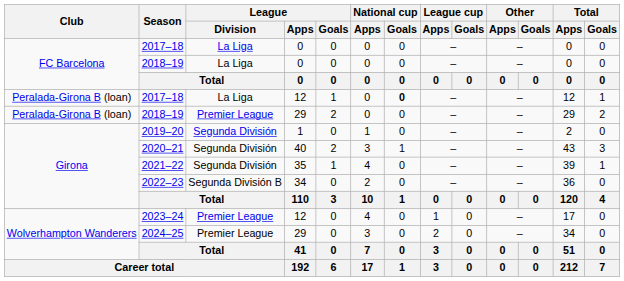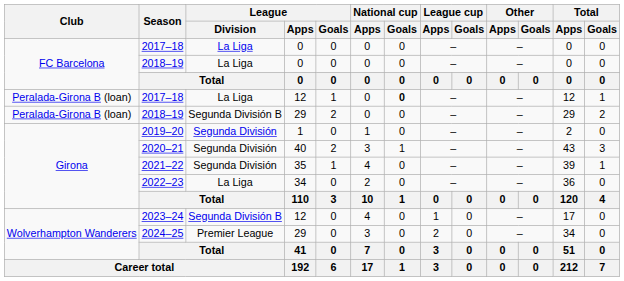 <table class=wikitable style=text-align:center>
 <tr>
 <th rowspan="2">Club</th>
 <th rowspan="2">Season</th>
 <th colspan="3">League</th>
 <th colspan="2">National cup</th>
 <th colspan="2">League cup</th>
 <th colspan="2">Other</th>
 <th colspan="2">Total</th>
 </tr>
 <tr>
 <th>Division</th>
 <th>Apps</th>
 <th>Goals</th>
 <th>Apps</th>
 <th>Goals</th>
 <th>Apps</th>
 <th>Goals</th>
 <th>Apps</th>
 <th>Goals</th>
 <th>Apps</th>
 <th>Goals</th>
 </tr>
 <tr>
 <td rowspan="3"><a href='#'>FC Barcelona</a></td>
 <td><a href='#'>2017–18</a></td>
 <td><a href='#'>La Liga</a></td>
 <td>0</td>
 <td>0</td>
 <td>0</td>
 <td>0</td>
 <td colspan="2">–</td>
 <td colspan="2">–</td>
 <td>0</td>
 <td>0</td>
 </tr>
 <tr>
 <td><a href='#'>2018–19</a></td>
 <td>La Liga</td>
 <td>0</td>
 <td>0</td>
 <td>0</td>
 <td>0</td>
 <td colspan="2">–</td>
 <td colspan="2">–</td>
 <td>0</td>
 <td>0</td>
 </tr>
 <tr>
 <th colspan="2">Total</th>
 <th>0</th>
 <th>0</th>
 <th>0</th>
 <th>0</th>
 <th>0</th>
 <th>0</th>
 <th>0</th>
 <th>0</th>
 <th>0</th>
 <th>0</th>
 </tr>
 <tr>
 <td><a href='#'>Peralada-Girona B</a> (loan)</td>
 <td><a href='#'>2017–18</a></td>
 <td>La Liga</td>
 <td>12</td>
 <td>1</td>
 <td>0</td>
 <td><strong>0</strong></td>
 <td colspan="2">–</td>
 <td colspan="2">–</td>
 <td>12</td>
 <td>1</td>
 </tr>
 <tr>
 <td><a href='#'>Peralada-Girona B</a> (loan)</td>
 <td><a href='#'>2018–19</a></td>
-<td><a href='#'>Premier League</a></td>
+<td>Segunda División B</td>
 <td>29</td>
 <td>2</td>
 <td>0</td>
 <td>0</td>
 <td colspan="2">–</td>
 <td colspan="2">–</td>
 <td>29</td>
 <td>2</td>
 </tr>
 <tr>
 <td rowspan="5"><a href='#'>Girona</a></td>
 <td><a href='#'>2019–20</a></td>
 <td><a href='#'>Segunda División</a></td>
 <td>1</td>
 <td>0</td>
 <td>1</td>
 <td>0</td>
 <td colspan="2">–</td>
 <td colspan="2">–</td>
 <td>2</td>
 <td>0</td>
 </tr>
 <tr>
 <td><a href='#'>2020–21</a></td>
 <td>Segunda División</td>
 <td>40</td>
 <td>2</td>
 <td>3</td>
 <td>1</td>
 <td colspan="2">–</td>
 <td colspan="2">–</td>
 <td>43</td>
 <td>3</td>
 </tr>
 <tr>
 <td><a href='#'>2021–22</a></td>
 <td>Segunda División</td>
 <td>35</td>
 <td>1</td>
 <td>4</td>
 <td>0</td>
 <td colspan="2">–</td>
 <td colspan="2">–</td>
 <td>39</td>
 <td>1</td>
 </tr>
 <tr>
 <td><a href='#'>2022–23</a></td>
-<td>Segunda División B</td>
+<td>La Liga</td>
 <td>34</td>
 <td>0</td>
 <td>2</td>
 <td>0</td>
 <td colspan="2">–</td>
 <td colspan="2">–</td>
 <td>36</td>
 <td>0</td>
 </tr>
 <tr>
 <th colspan="2">Total</th>
 <th>110</th>
 <th>3</th>
 <th>10</th>
 <th>1</th>
 <th>0</th>
 <th>0</th>
 <th>0</th>
 <th>0</th>
 <th>120</th>
 <th>4</th>
 </tr>
 <tr>
 <td rowspan=3><a href='#'>Wolverhampton Wanderers</a></td>
 <td><a href='#'>2023–24</a></td>
-<td><a href='#'>Premier League</a></td>
+<td><a href='#'>Segunda División B</a></td>
 <td>12</td>
 <td>0</td>
 <td>4</td>
 <td>0</td>
 <td>1</td>
 <td>0</td>
 <td colspan="2">–</td>
 <td>17</td>
 <td>0</td>
 </tr>
 <tr>
 <td><a href='#'>2024–25</a></td>
 <td>Premier League</td>
 <td>29</td>
 <td>0</td>
 <td>3</td>
 <td>0</td>
 <td>2</td>
 <td>0</td>
 <td colspan="2">–</td>
 <td>34</td>
 <td>0</td>
 </tr>
 <tr>
 <th colspan="2">Total</th>
 <th>41</th>
 <th>0</th>
 <th>7</th>
 <th>0</th>
 <th>3</th>
 <th>0</th>
 <th>0</th>
 <th>0</th>
 <th>51</th>
 <th>0</th>
 </tr>
 <tr>
 <th colspan="3">Career total</th>
 <th>192</th>
 <th>6</th>
 <th>17</th>
 <th>1</th>
 <th>3</th>
 <th>0</th>
 <th>0</th>
 <th>0</th>
 <th>212</th>
 <th>7</th>
 </tr>
 </table>
